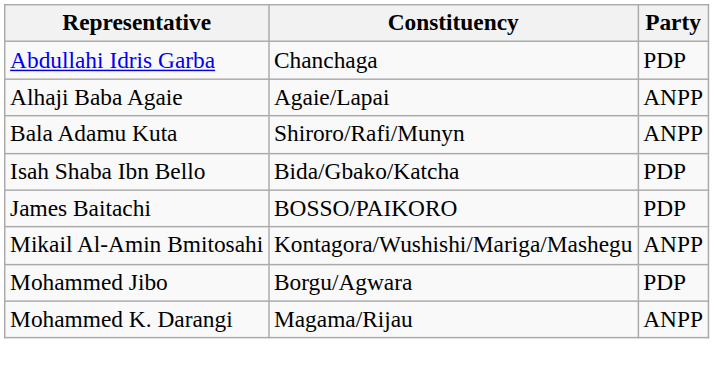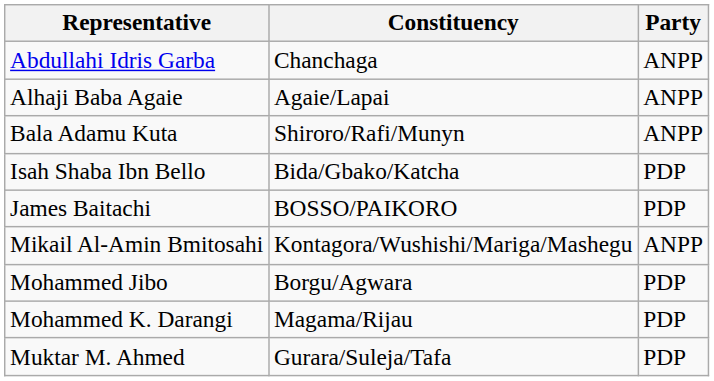 <table class="wikitable" border="1">
 <tr>
 <th>Representative</th>
 <th>Constituency</th>
 <th>Party</th>
 </tr>
 <tr>
 <td><a href='#'>Abdullahi Idris Garba</a></td>
 <td>Chanchaga</td>
-<td>PDP</td>
+<td>ANPP</td>
 </tr>
 <tr>
 <td>Alhaji Baba Agaie</td>
 <td>Agaie/Lapai</td>
 <td>ANPP</td>
 </tr>
 <tr>
 <td>Bala Adamu Kuta</td>
 <td>Shiroro/Rafi/Munyn</td>
 <td>ANPP</td>
 </tr>
 <tr>
 <td>Isah Shaba Ibn Bello</td>
 <td>Bida/Gbako/Katcha</td>
 <td>PDP</td>
 </tr>
 <tr>
 <td>James Baitachi</td>
 <td>BOSSO/PAIKORO</td>
 <td>PDP</td>
 </tr>
 <tr>
 <td>Mikail Al-Amin Bmitosahi</td>
 <td>Kontagora/Wushishi/Mariga/Mashegu</td>
 <td>ANPP</td>
 </tr>
 <tr>
 <td>Mohammed Jibo</td>
 <td>Borgu/Agwara</td>
 <td>PDP</td>
 </tr>
 <tr>
 <td>Mohammed K. Darangi</td>
 <td>Magama/Rijau</td>
-<td>ANPP</td>
+<td>PDP</td>
+</tr>
+<tr>
+<td>Muktar M. Ahmed</td>
+<td>Gurara/Suleja/Tafa</td>
+<td>PDP</td>
 </tr>
 </table>
